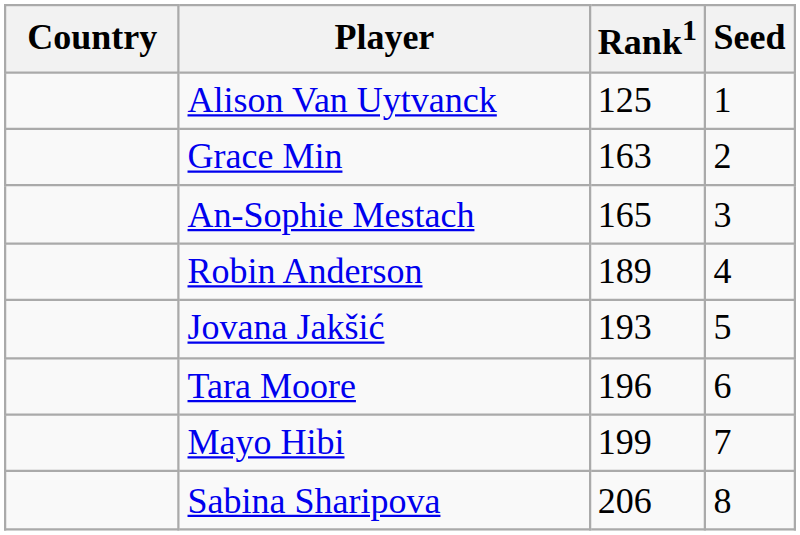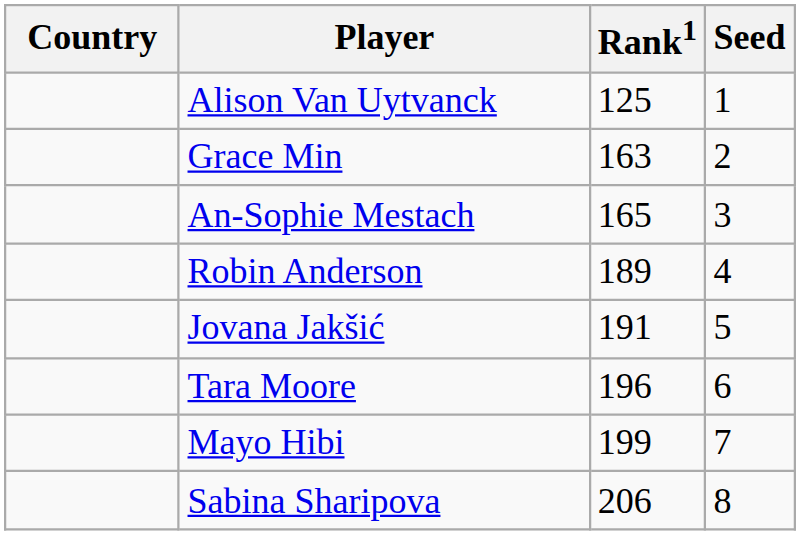 <table class="sortable wikitable">
 <tr>
 <th width="70">Country</th>
 <th width="175">Player</th>
 <th>Rank<sup>1</sup></th>
 <th>Seed</th>
 </tr>
 <tr>
 <td></td>
 <td><a href='#'>Alison Van Uytvanck</a></td>
 <td>125</td>
 <td>1</td>
 </tr>
 <tr>
 <td></td>
 <td><a href='#'>Grace Min</a></td>
 <td>163</td>
 <td>2</td>
 </tr>
 <tr>
 <td></td>
 <td><a href='#'>An-Sophie Mestach</a></td>
 <td>165</td>
 <td>3</td>
 </tr>
 <tr>
 <td></td>
 <td><a href='#'>Robin Anderson</a></td>
 <td>189</td>
 <td>4</td>
 </tr>
 <tr>
 <td></td>
 <td><a href='#'>Jovana Jakšić</a></td>
-<td>193</td>
+<td>191</td>
 <td>5</td>
 </tr>
 <tr>
 <td></td>
 <td><a href='#'>Tara Moore</a></td>
 <td>196</td>
 <td>6</td>
 </tr>
 <tr>
 <td></td>
 <td><a href='#'>Mayo Hibi</a></td>
 <td>199</td>
 <td>7</td>
 </tr>
 <tr>
 <td></td>
 <td><a href='#'>Sabina Sharipova</a></td>
 <td>206</td>
 <td>8</td>
 </tr>
 </table>
